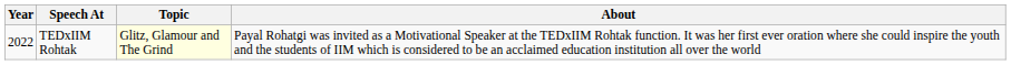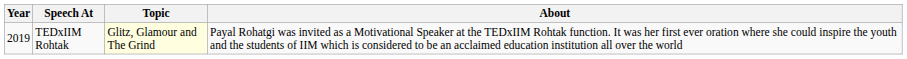 <table class="wikitable">
 <tr>
 <th>Year</th>
 <th>Speech At</th>
 <th>Topic</th>
 <th>About</th>
 </tr>
 <tr>
-<td>2022</td>
+<td>2019</td>
 <td>TEDxIIM Rohtak</td>
 <td style="background: lightyellow;">Glitz, Glamour and The Grind </td>
 <td>Payal Rohatgi was invited as a Motivational Speaker at the TEDxIIM Rohtak function. It was her first ever oration where she could inspire the youth and the students of IIM which is considered to be an acclaimed education institution all over the world</td>
 </tr>
 </table>
